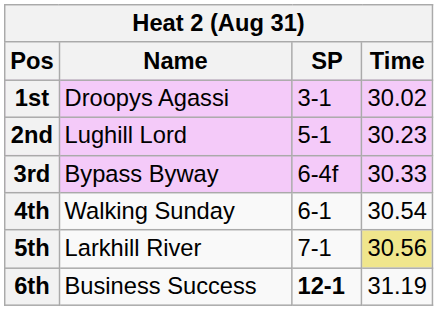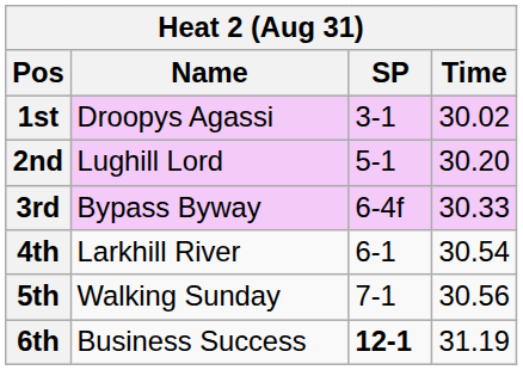 <table class="wikitable">
 <tr>
 <th colspan="6">Heat 2 (Aug 31)</th>
 </tr>
 <tr>
 <th width=20>Pos</th>
 <th width=150>Name</th>
 <th width=40>SP</th>
 <th width=40>Time</th>
 </tr>
 <tr style="background: #f4caf9;">
 <th>1st</th>
 <td>Droopys Agassi</td>
 <td>3-1</td>
 <td>30.02</td>
 </tr>
 <tr style="background: #f4caf9;">
 <th>2nd</th>
 <td>Lughill Lord</td>
 <td>5-1</td>
-<td>30.23</td>
+<td>30.20</td>
 </tr>
 <tr style="background: #f4caf9;">
 <th>3rd</th>
 <td>Bypass Byway</td>
 <td>6-4f</td>
 <td>30.33</td>
 </tr>
 <tr>
 <th>4th</th>
-<td>Walking Sunday</td>
+<td>Larkhill River</td>
 <td>6-1</td>
 <td>30.54</td>
 </tr>
 <tr>
 <th>5th</th>
-<td>Larkhill River</td>
+<td>Walking Sunday</td>
 <td>7-1</td>
-<td style="background: khaki;">30.56</td>
+<td>30.56</td>
 </tr>
 <tr>
 <th>6th</th>
 <td>Business Success</td>
 <td><strong>12-1</strong></td>
 <td>31.19</td>
 </tr>
 </table>
